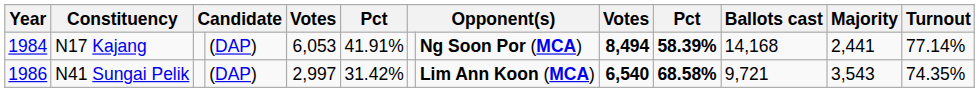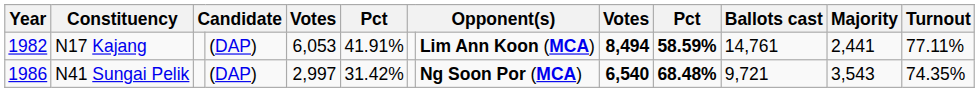 <table class="wikitable" style="margin:0.5em ; font-size:95%">
 <tr>
 <th>Year</th>
 <th>Constituency</th>
 <th colspan=2>Candidate</th>
 <th>Votes</th>
 <th>Pct</th>
 <th colspan=2>Opponent(s)</th>
 <th>Votes</th>
 <th>Pct</th>
 <th>Ballots cast</th>
 <th>Majority</th>
 <th>Turnout</th>
 </tr>
 <tr>
-<td><a href='#'>1984</a></td>
+<td><a href='#'>1982</a></td>
 <td>N17 <a href='#'>Kajang</a></td>
 <td></td>
 <td> (<a href='#'>DAP</a>)</td>
 <td align=right>6,053</td>
 <td>41.91%</td>
 <td></td>
-<td><strong>Ng Soon Por</strong> (<a href='#'><strong>MCA</strong></a>)</td>
+<td><strong>Lim Ann Koon</strong> (<a href='#'><strong>MCA</strong></a>)</td>
 <td align=right><strong>8,494</strong></td>
-<td><strong>58.39%</strong></td>
-<td>14,168</td>
+<td><strong>58.59%</strong></td>
+<td>14,761</td>
 <td>2,441</td>
-<td>77.14%</td>
+<td>77.11%</td>
 </tr>
 <tr>
 <td><a href='#'>1986</a></td>
 <td>N41 <a href='#'>Sungai Pelik</a></td>
 <td></td>
 <td> (<a href='#'>DAP</a>)</td>
 <td align=right>2,997</td>
 <td>31.42%</td>
 <td></td>
-<td><strong>Lim Ann Koon</strong> (<a href='#'><strong>MCA</strong></a>)</td>
+<td><strong>Ng Soon Por</strong> (<a href='#'><strong>MCA</strong></a>)</td>
 <td align=right><strong>6,540</strong></td>
-<td><strong>68.58%</strong></td>
+<td><strong>68.48%</strong></td>
 <td>9,721</td>
 <td>3,543</td>
 <td>74.35%</td>
 </tr>
 </table>
